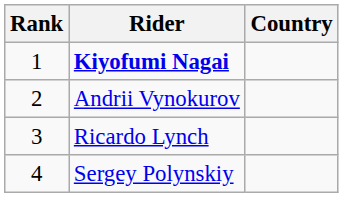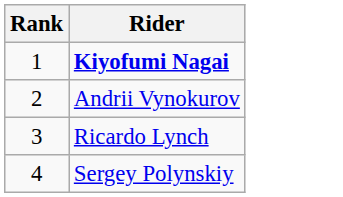 <table class="wikitable sortable" style="font-size:95%" style="width:25em;">
 <tr>
 <th>Rank</th>
 <th>Rider</th>
-<th>Country</th>
 </tr>
 <tr>
 <td align=center>1</td>
 <td><strong><a href='#'>Kiyofumi Nagai</a></strong></td>
-<td></td>
 </tr>
 <tr>
 <td align=center>2</td>
 <td><a href='#'>Andrii Vynokurov</a></td>
-<td></td>
 </tr>
 <tr>
 <td align=center>3</td>
 <td><a href='#'>Ricardo Lynch</a></td>
-<td></td>
 </tr>
 <tr>
 <td align=center>4</td>
 <td><a href='#'>Sergey Polynskiy</a></td>
-<td></td>
 </tr>
 </table>
